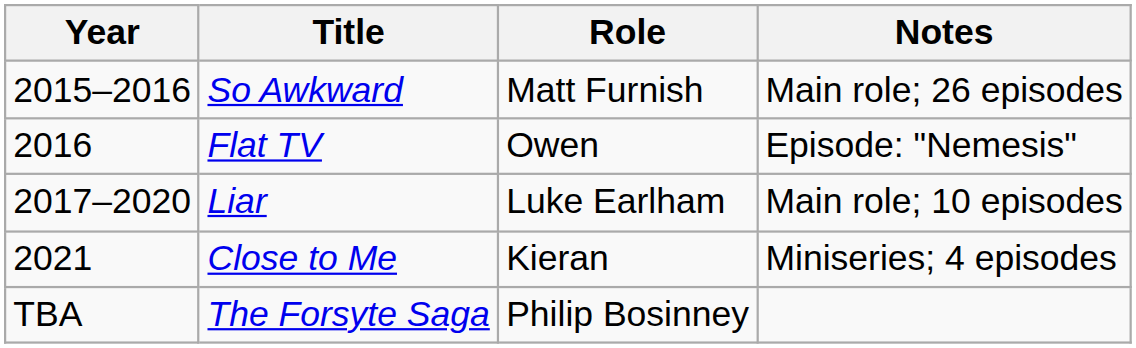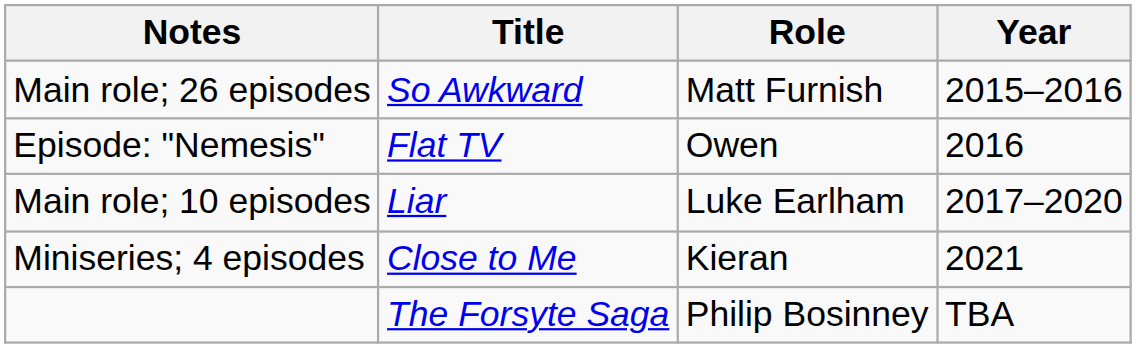 <table class="wikitable sortable">
 <tr>
-<th>Year</th>
+<th class="unsortable">Notes</th>
 <th>Title</th>
 <th>Role</th>
-<th class="unsortable">Notes</th>
+<th>Year</th>
 </tr>
 <tr>
-<td>2015–2016</td>
+<td>Main role; 26 episodes</td>
 <td><em><a href='#'>So Awkward</a></em></td>
 <td>Matt Furnish</td>
-<td>Main role; 26 episodes</td>
+<td>2015–2016</td>
 </tr>
 <tr>
-<td>2016</td>
+<td>Episode: "Nemesis"</td>
 <td><em><a href='#'>Flat TV</a></em></td>
 <td>Owen</td>
-<td>Episode: "Nemesis"</td>
+<td>2016</td>
 </tr>
 <tr>
-<td>2017–2020</td>
+<td>Main role; 10 episodes </td>
 <td><em><a href='#'>Liar</a></em></td>
 <td>Luke Earlham</td>
-<td>Main role; 10 episodes </td>
+<td>2017–2020</td>
 </tr>
 <tr>
-<td>2021</td>
+<td>Miniseries; 4 episodes</td>
 <td><em><a href='#'>Close to Me</a></em></td>
 <td>Kieran</td>
-<td>Miniseries; 4 episodes</td>
+<td>2021</td>
 </tr>
 <tr>
-<td>TBA</td>
+<td></td>
 <td><em><a href='#'>The Forsyte Saga</a></em></td>
 <td>Philip Bosinney</td>
-<td></td>
+<td>TBA</td>
 </tr>
 </table>
